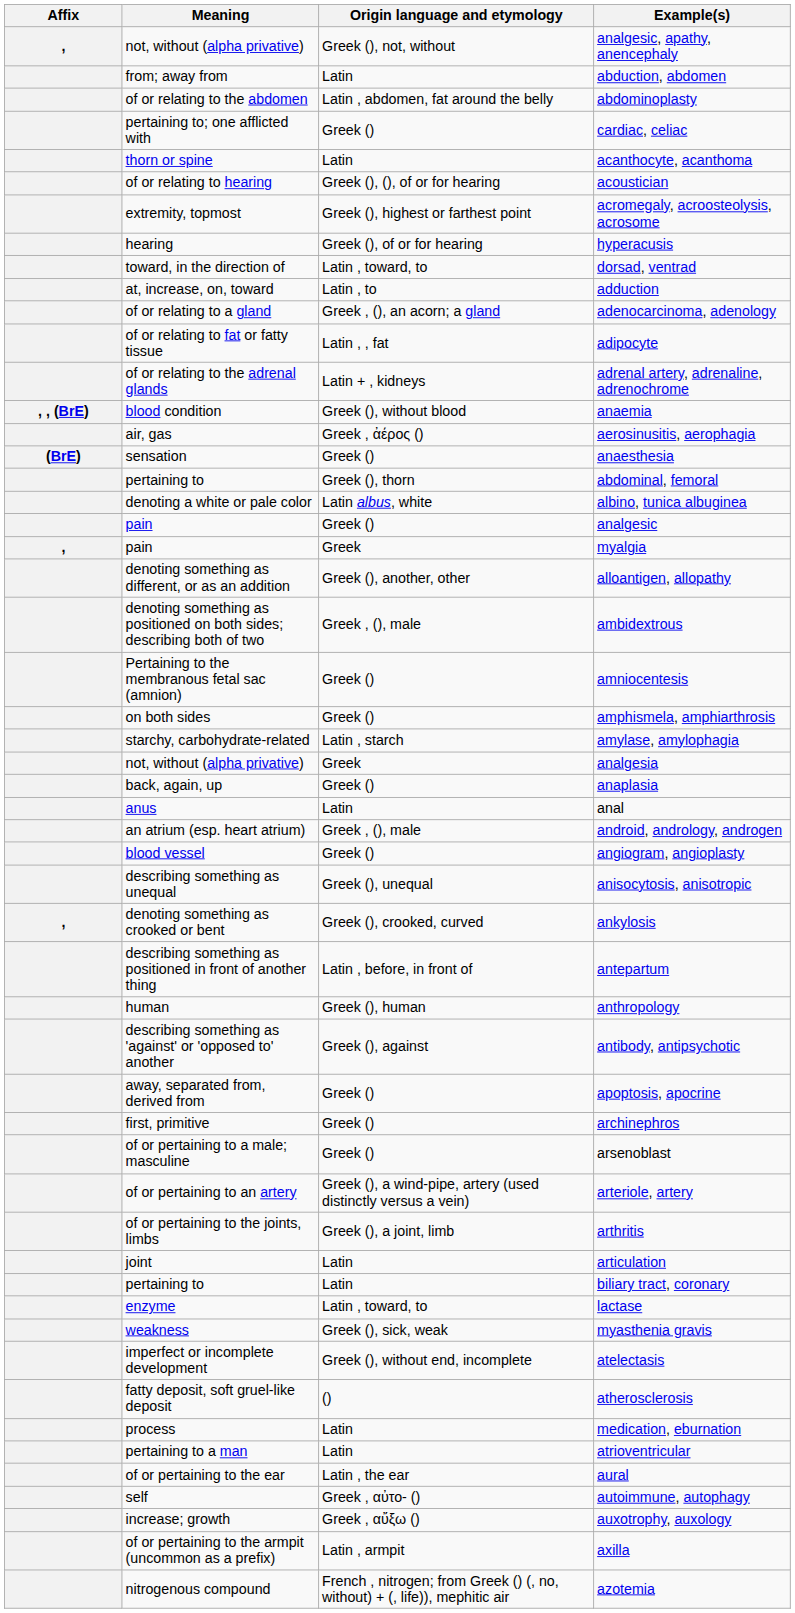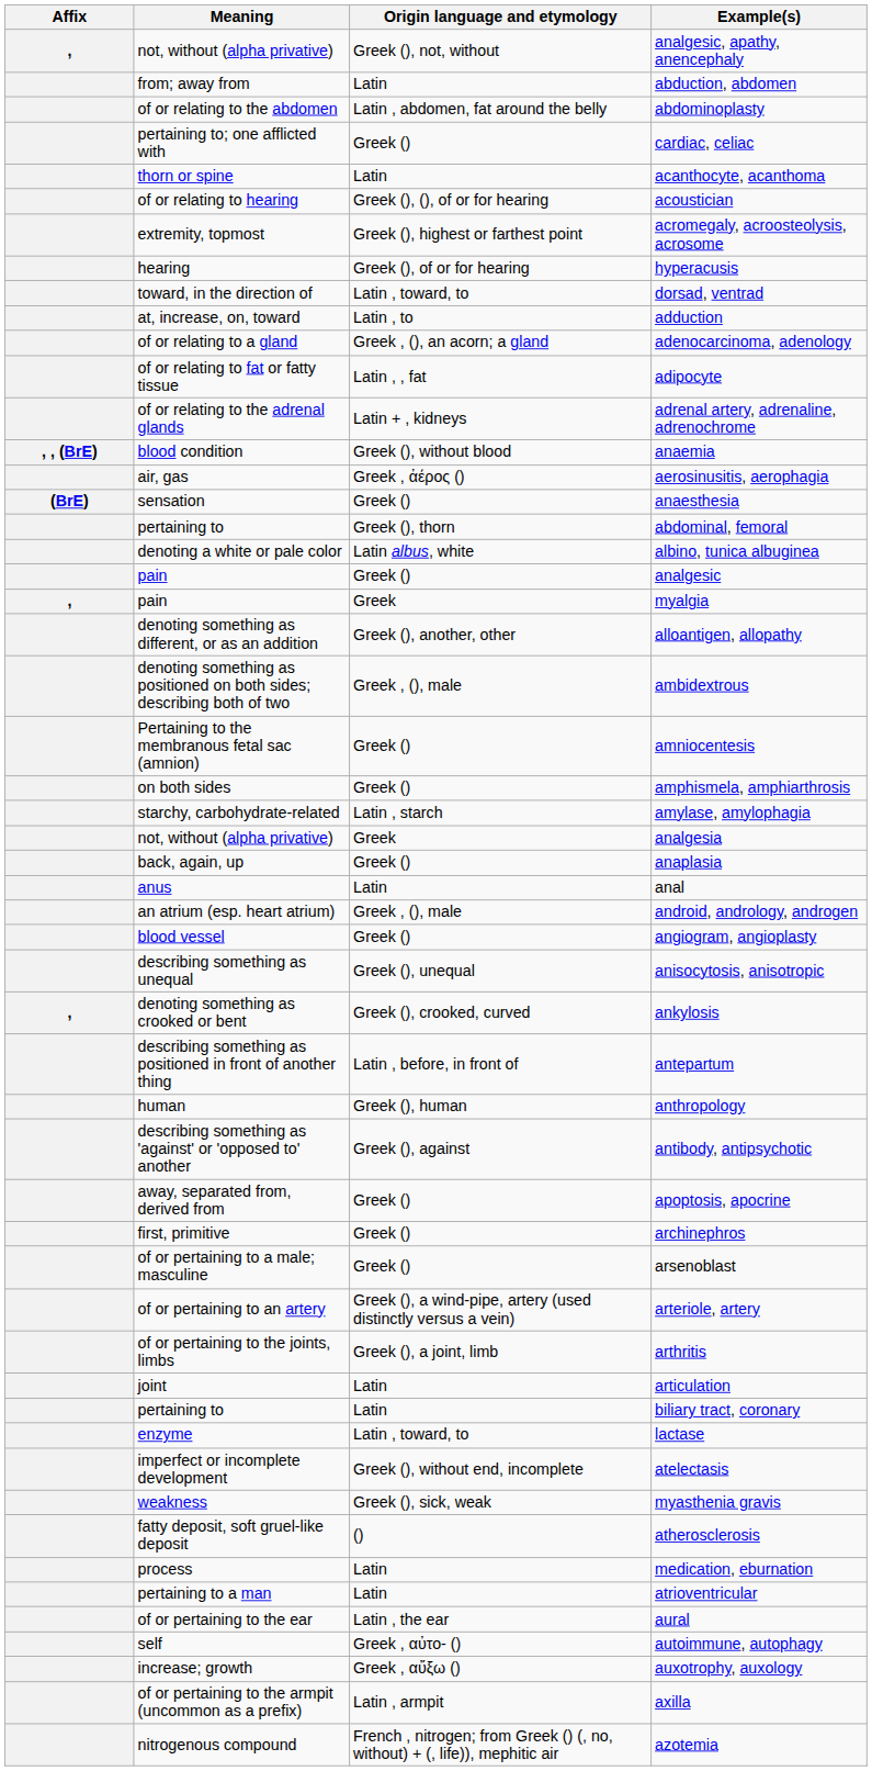 <table class="wikitable plainrowheaders" style="width:100%;">
 <tr>
 <th scope="col" style="width: 15%">Affix</th>
 <th scope="col" style="width: 25%">Meaning</th>
 <th scope="col" style="width: 35%">Origin language and etymology</th>
 <th scope="col" style="width: 25%">Example(s)</th>
 </tr>
 <tr>
 <th scope="row"><strong></strong>, <strong></strong></th>
 <td>not, without (<a href='#'>alpha privative</a>)</td>
 <td>Greek  (), not, without</td>
 <td><a href='#'>analgesic</a>, <a href='#'>apathy</a>, <a href='#'>anencephaly</a></td>
 </tr>
 <tr>
 <th scope="row"><strong></strong></th>
 <td>from; away from</td>
 <td>Latin</td>
 <td><a href='#'>abduction</a>, <a href='#'>abdomen</a></td>
 </tr>
 <tr>
 <th scope="row"><strong></strong></th>
 <td>of or relating to the <a href='#'>abdomen</a></td>
 <td>Latin , abdomen, fat around the belly</td>
 <td><a href='#'>abdominoplasty</a></td>
 </tr>
 <tr>
 <th scope="row"><strong></strong></th>
 <td>pertaining to; one afflicted with</td>
 <td>Greek  ()</td>
 <td><a href='#'>cardiac</a>, <a href='#'>celiac</a></td>
 </tr>
 <tr>
 <th scope="row"><strong></strong></th>
 <td><a href='#'>thorn or spine</a></td>
 <td>Latin </td>
 <td><a href='#'>acanthocyte</a>, <a href='#'>acanthoma</a></td>
 </tr>
 <tr>
 <th scope="row"><strong></strong></th>
 <td>of or relating to <a href='#'>hearing</a></td>
 <td>Greek  (),  (), of or for hearing</td>
 <td><a href='#'>acoustician</a></td>
 </tr>
 <tr>
 <th scope="row"><strong></strong></th>
 <td>extremity, topmost</td>
 <td>Greek  (), highest or farthest point</td>
 <td><a href='#'>acromegaly</a>, <a href='#'>acroosteolysis</a>, <a href='#'>acrosome</a></td>
 </tr>
 <tr>
 <th scope="row"><strong></strong></th>
 <td>hearing</td>
 <td>Greek  (), of or for hearing</td>
 <td><a href='#'>hyperacusis</a></td>
 </tr>
 <tr>
 <th scope="row"><strong></strong></th>
 <td>toward, in the direction of</td>
 <td>Latin , toward, to</td>
 <td><a href='#'>dorsad</a>, <a href='#'>ventrad</a></td>
 </tr>
 <tr>
 <th scope="row"><strong></strong></th>
 <td>at, increase, on, toward</td>
 <td>Latin , to</td>
 <td><a href='#'>adduction</a></td>
 </tr>
 <tr>
 <th scope="row"><strong></strong></th>
 <td>of or relating to a <a href='#'>gland</a></td>
 <td>Greek , (), an acorn; a <a href='#'>gland</a></td>
 <td><a href='#'>adenocarcinoma</a>, <a href='#'>adenology</a></td>
 </tr>
 <tr>
 <th scope="row"><strong></strong></th>
 <td>of or relating to <a href='#'>fat</a> or fatty tissue</td>
 <td>Latin , , fat</td>
 <td><a href='#'>adipocyte</a></td>
 </tr>
 <tr>
 <th scope="row"><strong></strong></th>
 <td>of or relating to the <a href='#'>adrenal glands</a></td>
 <td>Latin  + , kidneys</td>
 <td><a href='#'>adrenal artery</a>, <a href='#'>adrenaline</a>, <a href='#'>adrenochrome</a></td>
 </tr>
 <tr>
 <th scope="row"><strong></strong>, <strong></strong>, <strong></strong> (<a href='#'>BrE</a>)</th>
 <td><a href='#'>blood</a> condition</td>
 <td>Greek  (), without blood</td>
 <td><a href='#'>anaemia</a></td>
 </tr>
 <tr>
 <th scope="row"><strong></strong></th>
 <td>air, gas</td>
 <td>Greek , ἀέρος ()</td>
 <td><a href='#'>aerosinusitis</a>, <a href='#'>aerophagia</a></td>
 </tr>
 <tr>
 <th scope="row"><strong></strong> (<a href='#'>BrE</a>)</th>
 <td>sensation</td>
 <td>Greek  ()</td>
 <td><a href='#'>anaesthesia</a></td>
 </tr>
 <tr>
 <th scope="row"><strong></strong></th>
 <td>pertaining to</td>
 <td>Greek  (), thorn</td>
 <td><a href='#'>abdominal</a>, <a href='#'>femoral</a></td>
 </tr>
 <tr>
 <th scope="row"><strong></strong></th>
 <td>denoting a white or pale color</td>
 <td>Latin <em><a href='#'>albus</a></em>, white</td>
 <td><a href='#'>albino</a>, <a href='#'>tunica albuginea</a></td>
 </tr>
 <tr>
 <th scope="row"><strong></strong></th>
 <td><a href='#'>pain</a></td>
 <td>Greek  ()</td>
 <td><a href='#'>analgesic</a></td>
 </tr>
 <tr>
 <th scope="row"><strong></strong>, <strong></strong></th>
 <td>pain</td>
 <td>Greek</td>
 <td><a href='#'>myalgia</a></td>
 </tr>
 <tr>
 <th scope="row"><strong></strong></th>
 <td>denoting something as different, or as an addition</td>
 <td>Greek  (), another, other</td>
 <td><a href='#'>alloantigen</a>, <a href='#'>allopathy</a></td>
 </tr>
 <tr>
 <th scope="row"><strong></strong></th>
 <td>denoting something as positioned on both sides; describing both of two</td>
 <td>Greek ,  (), male</td>
 <td><a href='#'>ambidextrous</a></td>
 </tr>
 <tr>
 <th scope="row"><strong></strong></th>
 <td>Pertaining to the membranous fetal sac (amnion)</td>
 <td>Greek  ()</td>
 <td><a href='#'>amniocentesis</a></td>
 </tr>
 <tr>
 <th scope="row"><strong></strong></th>
 <td>on both sides</td>
 <td>Greek  ()</td>
 <td><a href='#'>amphismela</a>, <a href='#'>amphiarthrosis</a></td>
 </tr>
 <tr>
 <th scope="row"><strong></strong></th>
 <td>starchy, carbohydrate-related</td>
 <td>Latin , starch</td>
 <td><a href='#'>amylase</a>, <a href='#'>amylophagia</a></td>
 </tr>
 <tr>
 <th scope="row"><strong></strong></th>
 <td>not, without (<a href='#'>alpha privative</a>)</td>
 <td>Greek</td>
 <td><a href='#'>analgesia</a></td>
 </tr>
 <tr>
 <th scope="row"><strong></strong></th>
 <td>back, again, up</td>
 <td>Greek  ()</td>
 <td><a href='#'>anaplasia</a></td>
 </tr>
 <tr>
 <th scope="row"><strong></strong></th>
 <td><a href='#'>anus</a></td>
 <td>Latin</td>
 <td>anal</td>
 </tr>
 <tr>
 <th scope="row"><strong></strong></th>
 <td>an atrium (esp. heart atrium)</td>
 <td>Greek ,  (), male</td>
 <td><a href='#'>android</a>, <a href='#'>andrology</a>, <a href='#'>androgen</a></td>
 </tr>
 <tr>
 <th scope="row"><strong></strong></th>
 <td><a href='#'>blood vessel</a></td>
 <td>Greek  ()</td>
 <td><a href='#'>angiogram</a>, <a href='#'>angioplasty</a></td>
 </tr>
 <tr>
 <th scope="row"><strong></strong></th>
 <td>describing something as unequal</td>
 <td>Greek  (), unequal</td>
 <td><a href='#'>anisocytosis</a>, <a href='#'>anisotropic</a></td>
 </tr>
 <tr>
 <th scope="row"><strong></strong>, <strong></strong></th>
 <td>denoting something as crooked or bent</td>
 <td>Greek  (), crooked, curved</td>
 <td><a href='#'>ankylosis</a></td>
 </tr>
 <tr>
 <th scope="row"><strong></strong></th>
 <td>describing something as positioned in front of another thing</td>
 <td>Latin , before, in front of</td>
 <td><a href='#'>antepartum</a></td>
 </tr>
 <tr>
 <th scope="row"><strong></strong></th>
 <td>human</td>
 <td>Greek  (), human</td>
 <td><a href='#'>anthropology</a></td>
 </tr>
 <tr>
 <th scope="row"><strong></strong></th>
 <td>describing something as 'against' or 'opposed to' another</td>
 <td>Greek  (), against</td>
 <td><a href='#'>antibody</a>, <a href='#'>antipsychotic</a></td>
 </tr>
 <tr>
 <th scope="row"><strong></strong></th>
 <td>away, separated from, derived from</td>
 <td>Greek  ()</td>
 <td><a href='#'>apoptosis</a>, <a href='#'>apocrine</a></td>
 </tr>
 <tr>
 <th scope="row"><strong></strong></th>
 <td>first, primitive</td>
 <td>Greek  ()</td>
 <td><a href='#'>archinephros</a></td>
 </tr>
 <tr>
 <th scope="row"><strong></strong></th>
 <td>of or pertaining to a male; masculine</td>
 <td>Greek  ()</td>
 <td>arsenoblast</td>
 </tr>
 <tr>
 <th scope="row"><strong></strong></th>
 <td>of or pertaining to an <a href='#'>artery</a></td>
 <td>Greek  (), a wind-pipe, artery (used distinctly versus a vein)</td>
 <td><a href='#'>arteriole</a>, <a href='#'>artery</a></td>
 </tr>
 <tr>
 <th scope="row"><strong></strong></th>
 <td>of or pertaining to the joints, limbs</td>
 <td>Greek  (), a joint, limb</td>
 <td><a href='#'>arthritis</a></td>
 </tr>
 <tr>
 <th scope="row"><strong></strong></th>
 <td>joint</td>
 <td>Latin </td>
 <td><a href='#'>articulation</a></td>
 </tr>
 <tr>
 <th scope="row"><strong></strong></th>
 <td>pertaining to</td>
 <td>Latin </td>
 <td><a href='#'>biliary tract</a>, <a href='#'>coronary</a></td>
 </tr>
 <tr>
 <th scope="row"><strong></strong></th>
 <td><a href='#'>enzyme</a></td>
 <td>Latin , toward, to</td>
 <td><a href='#'>lactase</a></td>
 </tr>
 <tr>
 <th scope="row"><strong></strong></th>
+<td>imperfect or incomplete development</td>
+<td>Greek  (), without end, incomplete</td>
+<td><a href='#'>atelectasis</a></td>
+</tr>
+<tr>
+<th scope="row"><strong></strong></th>
 <td><a href='#'>weakness</a></td>
 <td>Greek  (), sick, weak</td>
 <td><a href='#'>myasthenia gravis</a></td>
-</tr>
-<tr>
-<th scope="row"><strong></strong></th>
-<td>imperfect or incomplete development</td>
-<td>Greek  (), without end, incomplete</td>
-<td><a href='#'>atelectasis</a></td>
 </tr>
 <tr>
 <th scope="row"><strong></strong></th>
 <td>fatty deposit, soft gruel-like deposit</td>
 <td> ()</td>
 <td><a href='#'>atherosclerosis</a></td>
 </tr>
 <tr>
 <th scope="row"><strong></strong></th>
 <td>process</td>
 <td>Latin</td>
 <td><a href='#'>medication</a>, <a href='#'>eburnation</a></td>
 </tr>
 <tr>
 <th scope="row"><strong></strong></th>
 <td>pertaining to a <a href='#'>man</a></td>
 <td>Latin</td>
 <td><a href='#'>atrioventricular</a></td>
 </tr>
 <tr>
 <th scope="row"><strong></strong></th>
 <td>of or pertaining to the ear</td>
 <td>Latin , the ear</td>
 <td><a href='#'>aural</a></td>
 </tr>
 <tr>
 <th scope="row"><strong></strong></th>
 <td>self</td>
 <td>Greek , αὐτο- ()</td>
 <td><a href='#'>autoimmune</a>, <a href='#'>autophagy</a></td>
 </tr>
 <tr>
 <th scope="row"><strong></strong></th>
 <td>increase; growth</td>
 <td>Greek , αὔξω ()</td>
 <td><a href='#'>auxotrophy</a>, <a href='#'>auxology</a></td>
 </tr>
 <tr>
 <th scope="row"><strong></strong></th>
 <td>of or pertaining to the armpit (uncommon as a prefix)</td>
 <td>Latin , armpit</td>
 <td><a href='#'>axilla</a></td>
 </tr>
 <tr>
 <th scope="row"><strong></strong></th>
 <td>nitrogenous compound</td>
 <td>French , nitrogen; from Greek  ()  (, no, without) +  (, life)), mephitic air</td>
 <td><a href='#'>azotemia</a></td>
 </tr>
 </table>
